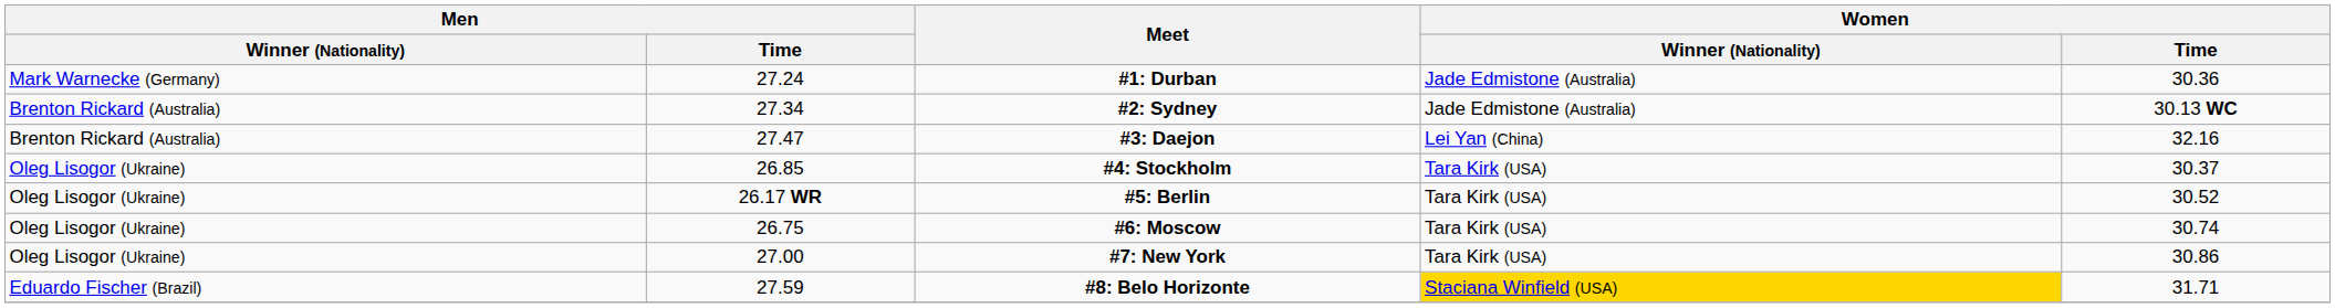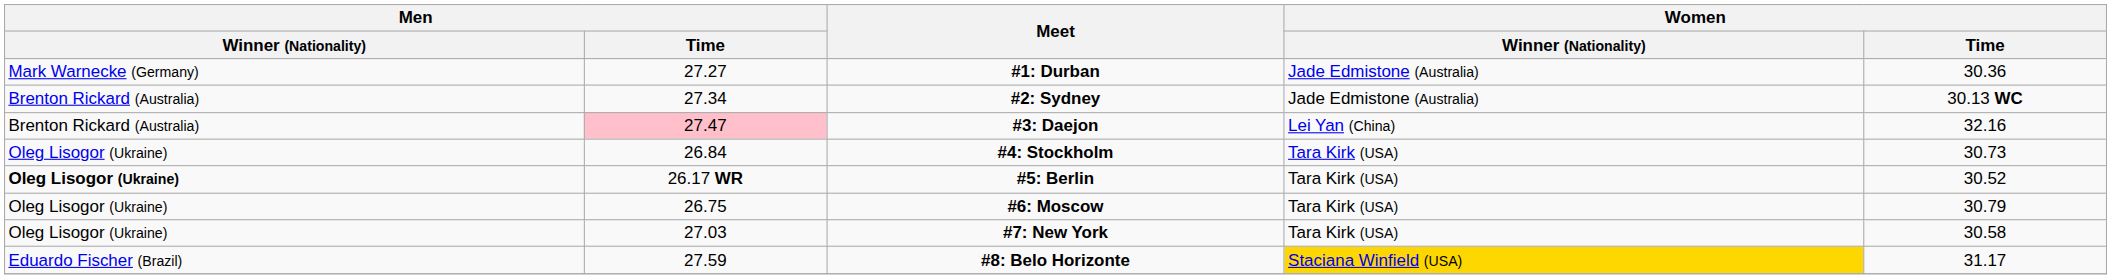 <table class=wikitable width=100%>
 <tr>
 <th colspan="2">Men</th>
 <th rowspan="2">Meet</th>
 <th colspan="2">Women</th>
 </tr>
 <tr>
 <th>Winner <small>(Nationality)</small></th>
 <th>Time</th>
 <th>Winner <small>(Nationality)</small></th>
 <th>Time</th>
 </tr>
 <tr>
 <td> <a href='#'>Mark Warnecke</a> <small>(Germany)</small></td>
-<td align=center>27.24</td>
+<td align=center>27.27</td>
 <td align=center><strong>#1: Durban</strong></td>
 <td> <a href='#'>Jade Edmistone</a> <small>(Australia)</small></td>
 <td align=center>30.36</td>
 </tr>
 <tr>
 <td> <a href='#'>Brenton Rickard</a> <small>(Australia)</small></td>
 <td align=center>27.34</td>
 <td align=center><strong>#2: Sydney</strong></td>
 <td> Jade Edmistone <small>(Australia)</small></td>
 <td align=center>30.13 <strong>WC</strong></td>
 </tr>
 <tr>
 <td> Brenton Rickard <small>(Australia)</small></td>
-<td align=center>27.47</td>
+<td align=center style="background: pink;">27.47</td>
 <td align=center><strong>#3: Daejon</strong></td>
 <td> <a href='#'>Lei Yan</a> <small>(China)</small></td>
 <td align=center>32.16</td>
 </tr>
 <tr>
 <td> <a href='#'>Oleg Lisogor</a> <small>(Ukraine)</small></td>
-<td align=center>26.85</td>
+<td align=center>26.84</td>
 <td align=center><strong>#4: Stockholm</strong></td>
 <td> <a href='#'>Tara Kirk</a> <small>(USA)</small></td>
-<td align=center>30.37</td>
+<td align=center>30.73</td>
 </tr>
 <tr>
-<td> Oleg Lisogor <small>(Ukraine)</small></td>
+<td><strong> Oleg Lisogor <small>(Ukraine)</small></strong></td>
 <td align=center>26.17 <strong>WR</strong></td>
 <td align=center><strong>#5: Berlin</strong></td>
 <td> Tara Kirk <small>(USA)</small></td>
 <td align=center>30.52</td>
 </tr>
 <tr>
 <td> Oleg Lisogor <small>(Ukraine)</small></td>
 <td align=center>26.75</td>
 <td align=center><strong>#6: Moscow</strong></td>
 <td> Tara Kirk <small>(USA)</small></td>
-<td align=center>30.74</td>
+<td align=center>30.79</td>
 </tr>
 <tr>
 <td> Oleg Lisogor <small>(Ukraine)</small></td>
-<td align=center>27.00</td>
+<td align=center>27.03</td>
 <td align=center><strong>#7: New York</strong></td>
 <td> Tara Kirk <small>(USA)</small></td>
-<td align=center>30.86</td>
+<td align=center>30.58</td>
 </tr>
 <tr>
 <td> <a href='#'>Eduardo Fischer</a> <small>(Brazil)</small></td>
 <td align=center>27.59</td>
 <td align=center><strong>#8: Belo Horizonte</strong></td>
 <td style="background: gold;"> <a href='#'>Staciana Winfield</a> <small>(USA)</small></td>
-<td align=center>31.71</td>
+<td align=center>31.17</td>
 </tr>
 <tr>
 </tr>
 </table>
